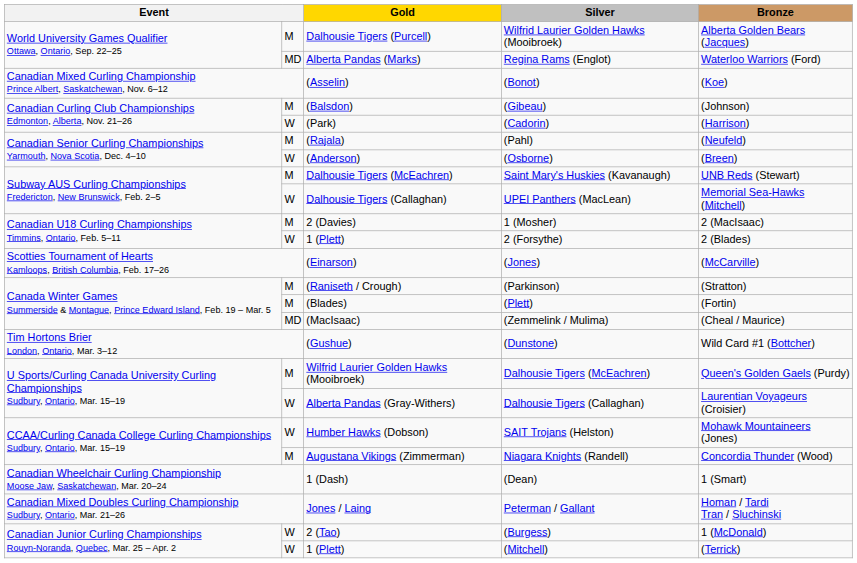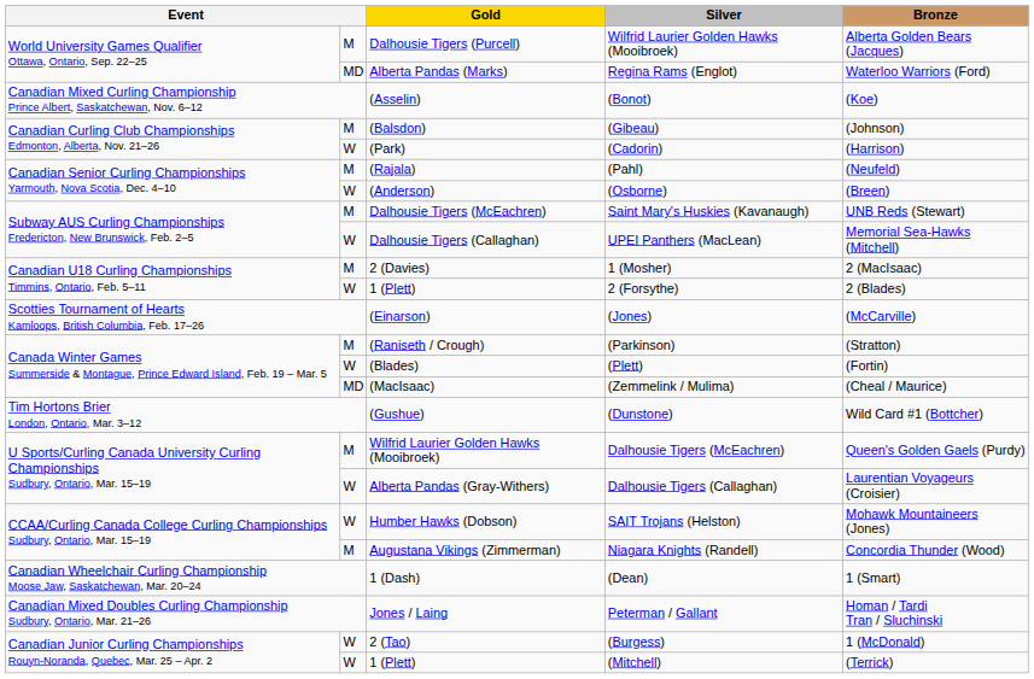 <table class="wikitable">
 <tr>
 <th colspan="2">Event</th>
 <th style="background:gold">Gold</th>
 <th style="background:silver">Silver</th>
 <th style="background:#cc9966">Bronze</th>
 </tr>
 <tr>
 <td rowspan="2"><a href='#'>World University Games Qualifier</a> <br> <small><a href='#'>Ottawa</a>, <a href='#'>Ontario</a>, Sep. 22–25</small></td>
 <td>M</td>
 <td> <a href='#'>Dalhousie Tigers</a> (<a href='#'>Purcell</a>)</td>
 <td> <a href='#'>Wilfrid Laurier Golden Hawks</a> (Mooibroek)</td>
 <td> <a href='#'>Alberta Golden Bears</a> (<a href='#'>Jacques</a>)</td>
 </tr>
 <tr>
 <td>MD</td>
 <td> <a href='#'>Alberta Pandas</a> (<a href='#'>Marks</a>)</td>
 <td> <a href='#'>Regina Rams</a> (Englot)</td>
 <td> <a href='#'>Waterloo Warriors</a> (Ford)</td>
 </tr>
 <tr>
 <td colspan="2"><a href='#'>Canadian Mixed Curling Championship</a> <br> <small><a href='#'>Prince Albert</a>, <a href='#'>Saskatchewan</a>, Nov. 6–12</small></td>
 <td> (<a href='#'>Asselin</a>)</td>
 <td> (<a href='#'>Bonot</a>)</td>
 <td> (<a href='#'>Koe</a>)</td>
 </tr>
 <tr>
 <td rowspan="2"><a href='#'>Canadian Curling Club Championships</a> <br> <small><a href='#'>Edmonton</a>, <a href='#'>Alberta</a>, Nov. 21–26</small></td>
 <td>M</td>
 <td> (<a href='#'>Balsdon</a>)</td>
 <td> (<a href='#'>Gibeau</a>)</td>
 <td> (Johnson)</td>
 </tr>
 <tr>
 <td>W</td>
 <td> (Park)</td>
 <td> (<a href='#'>Cadorin</a>)</td>
 <td> (<a href='#'>Harrison</a>)</td>
 </tr>
 <tr>
 <td rowspan="2"><a href='#'>Canadian Senior Curling Championships</a> <br> <small><a href='#'>Yarmouth</a>, <a href='#'>Nova Scotia</a>, Dec. 4–10</small></td>
 <td>M</td>
 <td> (<a href='#'>Rajala</a>)</td>
 <td> (Pahl)</td>
 <td> (<a href='#'>Neufeld</a>)</td>
 </tr>
 <tr>
 <td>W</td>
 <td> (<a href='#'>Anderson</a>)</td>
 <td> (<a href='#'>Osborne</a>)</td>
 <td> (<a href='#'>Breen</a>)</td>
 </tr>
 <tr>
 <td rowspan="2"><a href='#'>Subway AUS Curling Championships</a> <br> <small><a href='#'>Fredericton</a>, <a href='#'>New Brunswick</a>, Feb. 2–5</small></td>
 <td>M</td>
 <td> <a href='#'>Dalhousie Tigers</a> (<a href='#'>McEachren</a>)</td>
 <td> <a href='#'>Saint Mary's Huskies</a> (Kavanaugh)</td>
 <td> <a href='#'>UNB Reds</a> (Stewart)</td>
 </tr>
 <tr>
 <td>W</td>
 <td> <a href='#'>Dalhousie Tigers</a> (Callaghan)</td>
 <td> <a href='#'>UPEI Panthers</a> (MacLean)</td>
 <td> <a href='#'>Memorial Sea-Hawks</a> (<a href='#'>Mitchell</a>)</td>
 </tr>
 <tr>
 <td rowspan="2"><a href='#'>Canadian U18 Curling Championships</a> <br> <small><a href='#'>Timmins</a>, <a href='#'>Ontario</a>, Feb. 5–11</small></td>
 <td>M</td>
 <td> 2 (Davies)</td>
 <td> 1 (Mosher)</td>
 <td> 2 (MacIsaac)</td>
 </tr>
 <tr>
 <td>W</td>
 <td> 1 (<a href='#'>Plett</a>)</td>
 <td> 2 (Forsythe)</td>
 <td> 2 (Blades)</td>
 </tr>
 <tr>
 <td colspan="2"><a href='#'>Scotties Tournament of Hearts</a> <br> <small><a href='#'>Kamloops</a>, <a href='#'>British Columbia</a>, Feb. 17–26</small></td>
 <td> (<a href='#'>Einarson</a>)</td>
 <td> (<a href='#'>Jones</a>)</td>
 <td> (<a href='#'>McCarville</a>)</td>
 </tr>
 <tr>
 <td rowspan="3"><a href='#'>Canada Winter Games</a> <br> <small><a href='#'>Summerside</a> & <a href='#'>Montague</a>, <a href='#'>Prince Edward Island</a>, Feb. 19 – Mar. 5</small></td>
 <td>M</td>
 <td> (<a href='#'>Raniseth</a> / Crough)</td>
 <td> (Parkinson)</td>
 <td> (Stratton)</td>
 </tr>
 <tr>
-<td>M</td>
+<td>W</td>
 <td> (Blades)</td>
 <td> (<a href='#'>Plett</a>)</td>
 <td> (Fortin)</td>
 </tr>
 <tr>
 <td>MD</td>
 <td> (MacIsaac)</td>
 <td> (Zemmelink / Mulima)</td>
 <td> (Cheal / Maurice)</td>
 </tr>
 <tr>
 <td colspan="2"><a href='#'>Tim Hortons Brier</a> <br> <small><a href='#'>London</a>, <a href='#'>Ontario</a>, Mar. 3–12</small></td>
 <td> (<a href='#'>Gushue</a>)</td>
 <td> (<a href='#'>Dunstone</a>)</td>
 <td> Wild Card #1 (<a href='#'>Bottcher</a>)</td>
 </tr>
 <tr>
 <td rowspan="2"><a href='#'>U Sports/Curling Canada University Curling Championships</a> <br> <small><a href='#'>Sudbury</a>, <a href='#'>Ontario</a>, Mar. 15–19</small></td>
 <td>M</td>
 <td> <a href='#'>Wilfrid Laurier Golden Hawks</a> (Mooibroek)</td>
 <td> <a href='#'>Dalhousie Tigers</a> (<a href='#'>McEachren</a>)</td>
 <td> <a href='#'>Queen's Golden Gaels</a> (Purdy)</td>
 </tr>
 <tr>
 <td>W</td>
 <td> <a href='#'>Alberta Pandas</a> (Gray-Withers)</td>
 <td> <a href='#'>Dalhousie Tigers</a> (Callaghan)</td>
 <td> <a href='#'>Laurentian Voyageurs</a> (Croisier)</td>
 </tr>
 <tr>
 <td rowspan="2"><a href='#'>CCAA/Curling Canada College Curling Championships</a> <br> <small><a href='#'>Sudbury</a>, <a href='#'>Ontario</a>, Mar. 15–19</small></td>
 <td>W</td>
 <td> <a href='#'>Humber Hawks</a> (Dobson)</td>
 <td> <a href='#'>SAIT Trojans</a> (Helston)</td>
 <td> <a href='#'>Mohawk Mountaineers</a> (Jones)</td>
 </tr>
 <tr>
 <td>M</td>
 <td> <a href='#'>Augustana Vikings</a> (Zimmerman)</td>
 <td> <a href='#'>Niagara Knights</a> (Randell)</td>
 <td> <a href='#'>Concordia Thunder</a> (Wood)</td>
 </tr>
 <tr>
 <td colspan="2"><a href='#'>Canadian Wheelchair Curling Championship</a> <br> <small><a href='#'>Moose Jaw</a>, <a href='#'>Saskatchewan</a>, Mar. 20–24</small></td>
 <td> 1 (Dash)</td>
 <td> (Dean)</td>
 <td> 1 (Smart)</td>
 </tr>
 <tr>
 <td colspan="2"><a href='#'>Canadian Mixed Doubles Curling Championship</a> <br> <small><a href='#'>Sudbury</a>, <a href='#'>Ontario</a>, Mar. 21–26</small></td>
 <td> <a href='#'>Jones</a> / <a href='#'>Laing</a></td>
 <td> <a href='#'>Peterman</a> / <a href='#'>Gallant</a></td>
 <td> <a href='#'>Homan</a> / <a href='#'>Tardi</a> <br>  <a href='#'>Tran</a> / <a href='#'>Sluchinski</a></td>
 </tr>
 <tr>
 <td rowspan="2"><a href='#'>Canadian Junior Curling Championships</a> <br> <small><a href='#'>Rouyn-Noranda</a>, <a href='#'>Quebec</a>, Mar. 25 – Apr. 2</small></td>
 <td>W</td>
 <td> 2 (<a href='#'>Tao</a>)</td>
 <td> (<a href='#'>Burgess</a>)</td>
 <td> 1 (<a href='#'>McDonald</a>)</td>
 </tr>
 <tr>
 <td>W</td>
 <td> 1 (<a href='#'>Plett</a>)</td>
 <td> (<a href='#'>Mitchell</a>)</td>
 <td> (<a href='#'>Terrick</a>)</td>
 </tr>
 </table>
